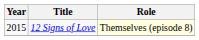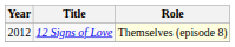 <table class="wikitable" style="text-align:center;">
 <tr>
 <th>Year</th>
 <th>Title</th>
 <th>Role</th>
 </tr>
 <tr>
-<td>2015</td>
+<td>2012</td>
 <td><em><a href='#'>12 Signs of Love</a></em></td>
 <td style="background: lightyellow;">Themselves (episode 8)</td>
 </tr>
 <tr>
 </tr>
 </table>
